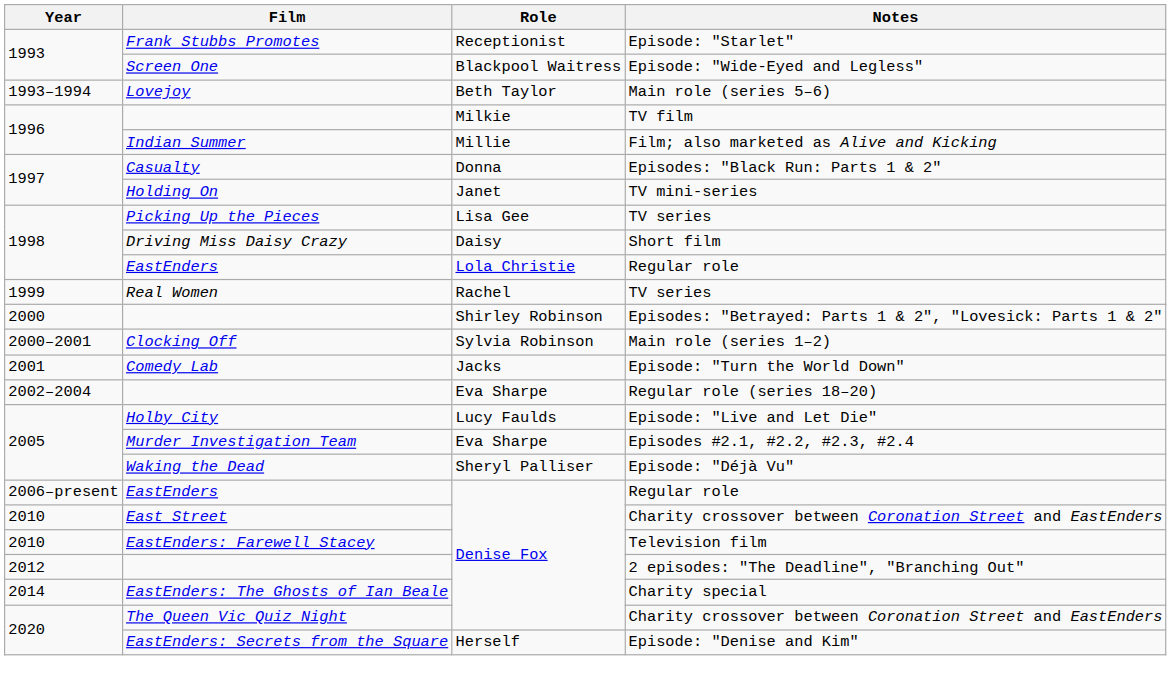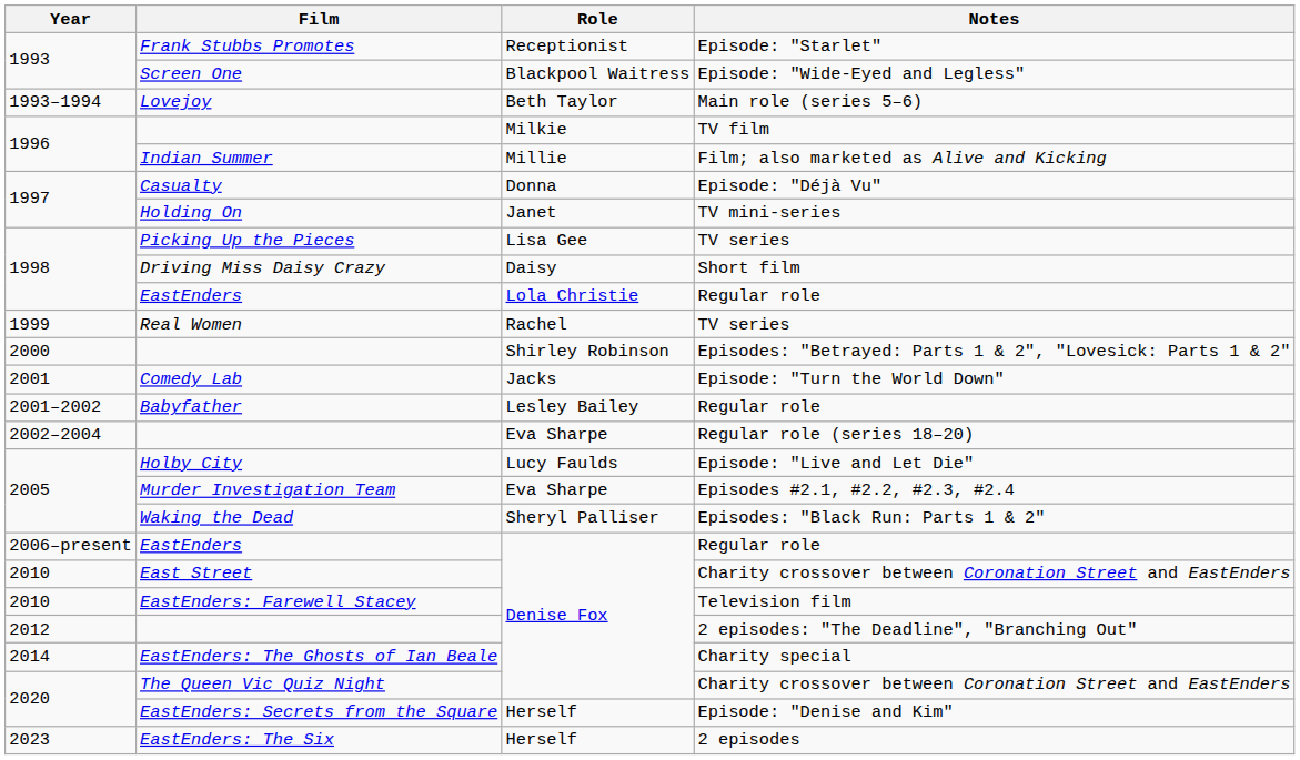 <table class="wikitable sortable">
 <tr>
 <th>Year</th>
 <th>Film</th>
 <th>Role</th>
 <th>Notes</th>
 </tr>
 <tr>
 <td rowspan="2">1993</td>
 <td><em><a href='#'>Frank Stubbs Promotes</a></em></td>
 <td>Receptionist</td>
 <td>Episode: "Starlet"</td>
 </tr>
 <tr>
 <td><em><a href='#'>Screen One</a></em></td>
 <td>Blackpool Waitress</td>
 <td>Episode: "Wide-Eyed and Legless"</td>
 </tr>
 <tr>
 <td>1993–1994</td>
 <td><em><a href='#'>Lovejoy</a></em></td>
 <td>Beth Taylor</td>
 <td>Main role (series 5–6)</td>
 </tr>
 <tr>
 <td rowspan="2">1996</td>
 <td><em></em></td>
 <td>Milkie</td>
 <td>TV film</td>
 </tr>
 <tr>
 <td><em><a href='#'>Indian Summer</a></em></td>
 <td>Millie</td>
 <td>Film; also marketed as <em>Alive and Kicking</em></td>
 </tr>
 <tr>
 <td rowspan="2">1997</td>
 <td><em><a href='#'>Casualty</a></em></td>
 <td>Donna</td>
-<td>Episodes: "Black Run: Parts 1 & 2"</td>
+<td>Episode: "Déjà Vu"</td>
 </tr>
 <tr>
 <td><em><a href='#'>Holding On</a></em></td>
 <td>Janet</td>
 <td>TV mini-series</td>
 </tr>
 <tr>
 <td rowspan="3">1998</td>
 <td><em><a href='#'>Picking Up the Pieces</a></em></td>
 <td>Lisa Gee</td>
 <td>TV series</td>
 </tr>
 <tr>
 <td><em>Driving Miss Daisy Crazy</em></td>
 <td>Daisy</td>
 <td>Short film</td>
 </tr>
 <tr>
 <td><em><a href='#'>EastEnders</a></em></td>
 <td><a href='#'>Lola Christie</a></td>
 <td>Regular role</td>
 </tr>
 <tr>
 <td>1999</td>
 <td><em>Real Women</em></td>
 <td>Rachel</td>
 <td>TV series</td>
 </tr>
 <tr>
 <td>2000</td>
 <td><em></em></td>
 <td>Shirley Robinson</td>
 <td>Episodes: "Betrayed: Parts 1 & 2", "Lovesick: Parts 1 & 2"</td>
 </tr>
 <tr>
-<td>2000–2001</td>
-<td><em><a href='#'>Clocking Off</a></em></td>
-<td>Sylvia Robinson</td>
-<td>Main role (series 1–2)</td>
-</tr>
-<tr>
 <td>2001</td>
 <td><em><a href='#'>Comedy Lab</a></em></td>
 <td>Jacks</td>
 <td>Episode: "Turn the World Down"</td>
+</tr>
+<tr>
+<td>2001–2002</td>
+<td><em><a href='#'>Babyfather</a></em></td>
+<td>Lesley Bailey</td>
+<td>Regular role</td>
 </tr>
 <tr>
 <td>2002–2004</td>
 <td><em></em></td>
 <td>Eva Sharpe</td>
 <td>Regular role (series 18–20)</td>
 </tr>
 <tr>
 <td rowspan="3">2005</td>
 <td><em><a href='#'>Holby City</a></em></td>
 <td>Lucy Faulds</td>
 <td>Episode: "Live and Let Die"</td>
 </tr>
 <tr>
 <td><em><a href='#'>Murder Investigation Team</a></em></td>
 <td>Eva Sharpe</td>
 <td>Episodes #2.1, #2.2, #2.3, #2.4</td>
 </tr>
 <tr>
 <td><em><a href='#'>Waking the Dead</a></em></td>
 <td>Sheryl Palliser</td>
-<td>Episode: "Déjà Vu"</td>
+<td>Episodes: "Black Run: Parts 1 & 2"</td>
 </tr>
 <tr>
 <td>2006–present</td>
 <td><em><a href='#'>EastEnders</a></em></td>
 <td rowspan="6"><a href='#'>Denise Fox</a></td>
 <td>Regular role</td>
 </tr>
 <tr>
 <td>2010</td>
 <td><em><a href='#'>East Street</a></em></td>
 <td>Charity crossover between <em><a href='#'>Coronation Street</a></em> and <em>EastEnders</em></td>
 </tr>
 <tr>
 <td>2010</td>
 <td><em><a href='#'>EastEnders: Farewell Stacey</a></em></td>
 <td>Television film</td>
 </tr>
 <tr>
 <td>2012</td>
 <td><em></em></td>
 <td>2 episodes: "The Deadline", "Branching Out"</td>
 </tr>
 <tr>
 <td>2014</td>
 <td><em><a href='#'>EastEnders: The Ghosts of Ian Beale</a></em></td>
 <td>Charity special</td>
 </tr>
 <tr>
 <td rowspan="2">2020</td>
 <td><em><a href='#'>The Queen Vic Quiz Night</a></em></td>
 <td>Charity crossover between <em>Coronation Street</em> and <em>EastEnders</em></td>
 </tr>
 <tr>
 <td><em><a href='#'>EastEnders: Secrets from the Square</a></em></td>
 <td>Herself</td>
 <td>Episode: "Denise and Kim"</td>
 </tr>
+<tr>
+<td>2023</td>
+<td><em><a href='#'>EastEnders: The Six</a></em></td>
+<td>Herself</td>
+<td>2 episodes</td>
+</tr>
 </table>
